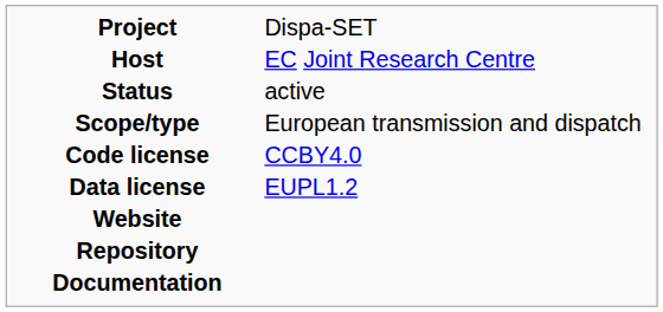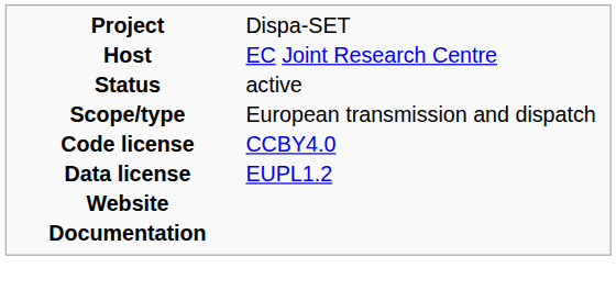 <table class="infobox" style="width: 28em">
 <tr>
 <th style="width: 35%">Project</th>
 <td style="width: 55%">Dispa-SET</td>
 </tr>
 <tr>
 <th>Host</th>
 <td><a href='#'>EC</a> <a href='#'>Joint Research Centre</a></td>
 </tr>
 <tr>
 <th>Status</th>
 <td>active</td>
 </tr>
 <tr>
 <th>Scope/type</th>
 <td>European transmission and dispatch</td>
 </tr>
 <tr>
 <th>Code license</th>
 <td><a href='#'>CCBY4.0</a></td>
 </tr>
 <tr>
 <th>Data license</th>
 <td><a href='#'>EUPL1.2</a></td>
 </tr>
 <tr>
 <th>Website</th>
 <td></td>
 </tr>
 <tr>
-<th>Repository</th>
-<td></td>
-</tr>
-<tr>
 <th>Documentation</th>
 <td></td>
 </tr>
 </table>
